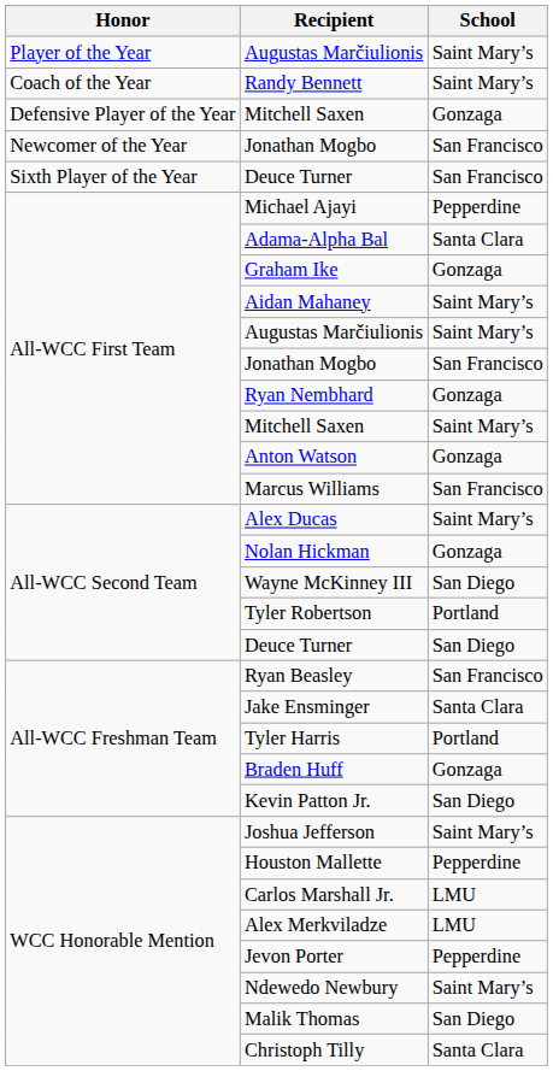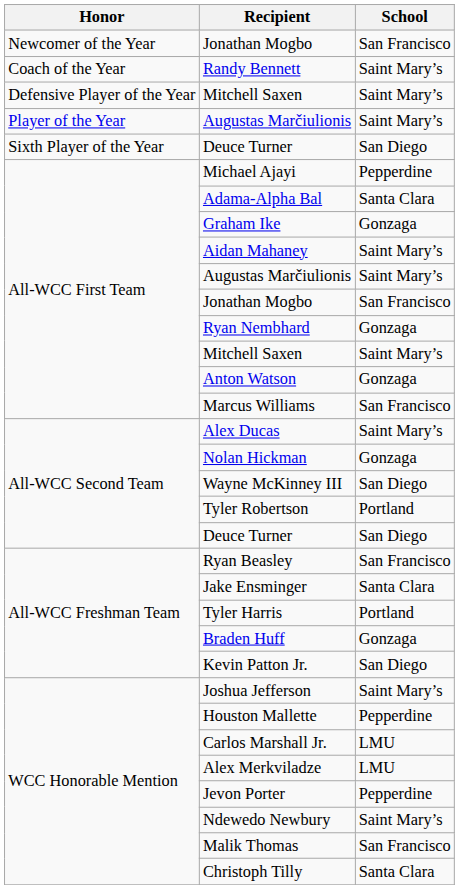 <table class="wikitable">
 <tr>
 <th>Honor</th>
 <th>Recipient</th>
 <th>School</th>
 </tr>
 <tr>
-<td><a href='#'>Player of the Year</a></td>
-<td><a href='#'>Augustas Marčiulionis</a></td>
-<td>Saint Mary’s</td>
+<td>Newcomer of the Year</td>
+<td>Jonathan Mogbo</td>
+<td>San Francisco</td>
 </tr>
 <tr>
 <td>Coach of the Year</td>
 <td><a href='#'>Randy Bennett</a></td>
 <td>Saint Mary’s</td>
 </tr>
 <tr>
 <td>Defensive Player of the Year</td>
 <td>Mitchell Saxen</td>
-<td>Gonzaga</td>
+<td>Saint Mary’s</td>
 </tr>
 <tr>
-<td>Newcomer of the Year</td>
-<td>Jonathan Mogbo</td>
-<td>San Francisco</td>
+<td><a href='#'>Player of the Year</a></td>
+<td><a href='#'>Augustas Marčiulionis</a></td>
+<td>Saint Mary’s</td>
 </tr>
 <tr>
 <td>Sixth Player of the Year</td>
 <td>Deuce Turner</td>
-<td>San Francisco</td>
+<td>San Diego</td>
 </tr>
 <tr>
 <td rowspan="10">All-WCC First Team</td>
 <td>Michael Ajayi</td>
 <td>Pepperdine</td>
 </tr>
 <tr>
 <td><a href='#'>Adama-Alpha Bal</a></td>
 <td>Santa Clara</td>
 </tr>
 <tr>
 <td><a href='#'>Graham Ike</a></td>
 <td>Gonzaga</td>
 </tr>
 <tr>
 <td><a href='#'>Aidan Mahaney</a></td>
 <td>Saint Mary’s</td>
 </tr>
 <tr>
 <td>Augustas Marčiulionis</td>
 <td>Saint Mary’s</td>
 </tr>
 <tr>
 <td>Jonathan Mogbo</td>
 <td>San Francisco</td>
 </tr>
 <tr>
 <td><a href='#'>Ryan Nembhard</a></td>
 <td>Gonzaga</td>
 </tr>
 <tr>
 <td>Mitchell Saxen</td>
 <td>Saint Mary’s</td>
 </tr>
 <tr>
 <td><a href='#'>Anton Watson</a></td>
 <td>Gonzaga</td>
 </tr>
 <tr>
 <td>Marcus Williams</td>
 <td>San Francisco</td>
 </tr>
 <tr>
 <td rowspan="5">All-WCC Second Team</td>
 <td><a href='#'>Alex Ducas</a></td>
 <td>Saint Mary’s</td>
 </tr>
 <tr>
 <td><a href='#'>Nolan Hickman</a></td>
 <td>Gonzaga</td>
 </tr>
 <tr>
 <td>Wayne McKinney III</td>
 <td>San Diego</td>
 </tr>
 <tr>
 <td>Tyler Robertson</td>
 <td>Portland</td>
 </tr>
 <tr>
 <td>Deuce Turner</td>
 <td>San Diego</td>
 </tr>
 <tr>
 <td rowspan="5">All-WCC Freshman Team</td>
 <td>Ryan Beasley</td>
 <td>San Francisco</td>
 </tr>
 <tr>
 <td>Jake Ensminger</td>
 <td>Santa Clara</td>
 </tr>
 <tr>
 <td>Tyler Harris</td>
 <td>Portland</td>
 </tr>
 <tr>
 <td><a href='#'>Braden Huff</a></td>
 <td>Gonzaga</td>
 </tr>
 <tr>
 <td>Kevin Patton Jr.</td>
 <td>San Diego</td>
 </tr>
 <tr>
 <td rowspan="11">WCC Honorable Mention</td>
 <td>Joshua Jefferson</td>
 <td>Saint Mary’s</td>
 </tr>
 <tr>
 <td>Houston Mallette</td>
 <td>Pepperdine</td>
 </tr>
 <tr>
 <td>Carlos Marshall Jr.</td>
 <td>LMU</td>
 </tr>
 <tr>
 <td>Alex Merkviladze</td>
 <td>LMU</td>
 </tr>
 <tr>
 <td>Jevon Porter</td>
 <td>Pepperdine</td>
 </tr>
 <tr>
 <td>Ndewedo Newbury</td>
 <td>Saint Mary’s</td>
 </tr>
 <tr>
 <td>Malik Thomas</td>
-<td>San Diego</td>
+<td>San Francisco</td>
 </tr>
 <tr>
 <td>Christoph Tilly</td>
 <td>Santa Clara</td>
 </tr>
 </table>
